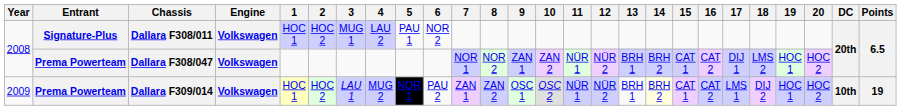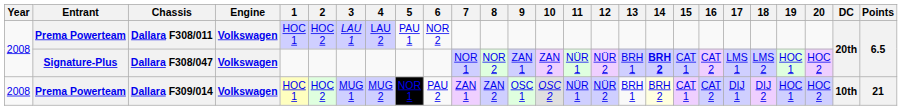 <table class="wikitable" style="text-align:center; font-size:85%">
 <tr>
 <th>Year</th>
 <th>Entrant</th>
 <th>Chassis</th>
 <th>Engine</th>
 <th>1</th>
 <th>2</th>
 <th>3</th>
 <th>4</th>
 <th>5</th>
 <th>6</th>
 <th>7</th>
 <th>8</th>
 <th>9</th>
 <th>10</th>
 <th>11</th>
 <th>12</th>
 <th>13</th>
 <th>14</th>
 <th>15</th>
 <th>16</th>
 <th>17</th>
 <th>18</th>
 <th>19</th>
 <th>20</th>
 <th>DC</th>
 <th>Points</th>
 </tr>
 <tr>
 <td rowspan=2><a href='#'>2008</a></td>
-<th nowrap><a href='#'>Signature-Plus</a></th>
+<th nowrap><a href='#'>Prema Powerteam</a></th>
 <th nowrap><a href='#'>Dallara</a>  F308/011</th>
 <th><a href='#'>Volkswagen</a></th>
 <td style="background:#CFCFFF;"><a href='#'>HOC<br>1</a><br></td>
 <td style="background:#CFCFFF;"><a href='#'>HOC<br>2</a><br></td>
-<td style="background:#CFCFFF;"><a href='#'>MUG<br>1</a><br></td>
+<td style="background:#CFCFFF;"><em><a href='#'>LAU<br>1</a></em><br></td>
 <td style="background:#CFCFFF;"><a href='#'>LAU<br>2</a><br></td>
 <td><a href='#'>PAU<br>1</a></td>
 <td><a href='#'>NOR<br>2</a><br></td>
 <td></td>
 <td></td>
 <td></td>
 <td></td>
 <td></td>
 <td></td>
 <td></td>
 <td></td>
 <td></td>
 <td></td>
 <td></td>
 <td></td>
 <td></td>
 <td></td>
 <th rowspan=2>20th</th>
 <th rowspan=2>6.5</th>
 </tr>
 <tr>
-<th nowrap><a href='#'>Prema Powerteam</a></th>
+<th nowrap><a href='#'>Signature-Plus</a></th>
 <th nowrap><a href='#'>Dallara</a> F308/047</th>
 <th><a href='#'>Volkswagen</a></th>
 <td></td>
 <td></td>
 <td></td>
 <td></td>
 <td></td>
 <td></td>
 <td style="background:#CFCFFF;"><a href='#'>NOR<br>1</a><br></td>
 <td style="background:#DFFFDF;"><a href='#'>NOR<br>2</a><br></td>
 <td style="background:#CFCFFF;"><a href='#'>ZAN<br>1</a><br></td>
 <td style="background:#EFCFFF;"><a href='#'>ZAN<br>2</a><br></td>
 <td style="background:#DFFFDF;"><a href='#'>NÜR<br>1</a><br></td>
 <td style="background:#EFCFFF;"><a href='#'>NÜR<br>2</a><br></td>
 <td style="background:#CFCFFF;"><a href='#'>BRH<br>1</a><br></td>
-<td style="background:#CFCFFF;"><a href='#'>BRH<br>2</a><br></td>
+<td style="background:#CFCFFF;"><strong><a href='#'>BRH<br>2</a><br></strong></td>
 <td style="background:#CFCFFF;"><a href='#'>CAT<br>1</a><br></td>
 <td style="background:#EFCFFF;"><a href='#'>CAT<br>2</a><br></td>
-<td style="background:#CFCFFF;"><a href='#'>DIJ<br>1</a><br></td>
+<td style="background:#CFCFFF;"><a href='#'>LMS<br>1</a><br></td>
 <td style="background:#CFCFFF;"><a href='#'>LMS<br>2</a><br></td>
 <td style="background:#DFFFDF;"><a href='#'>HOC<br>1</a><br></td>
 <td style="background:#EFCFFF;"><a href='#'>HOC<br>2</a><br></td>
 </tr>
 <tr>
-<td><a href='#'>2009</a></td>
+<td><a href='#'>2008</a></td>
 <th nowrap><a href='#'>Prema Powerteam</a></th>
 <th nowrap><a href='#'>Dallara</a> F309/014</th>
 <th><a href='#'>Volkswagen</a></th>
 <td style="background:#FFFFBF;"><a href='#'>HOC<br>1</a><br></td>
 <td style="background:#DFFFDF;"><a href='#'>HOC<br>2</a><br></td>
-<td style="background:#CFCFFF;"><em><a href='#'>LAU<br>1</a></em><br></td>
+<td style="background:#CFCFFF;"><a href='#'>MUG<br>1</a><br></td>
 <td style="background:#CFCFFF;"><a href='#'>MUG<br>2</a><br></td>
 <td style="background:#000000; color:white"><a href='#'><span>NOR<br>1</span></a><br></td>
 <td><a href='#'>PAU<br>2</a></td>
 <td style="background:#EFCFFF;"><a href='#'>ZAN<br>1</a><br></td>
 <td style="background:#CFCFFF;"><a href='#'>ZAN<br>2</a><br></td>
 <td style="background:#DFFFDF;"><a href='#'>OSC<br>1</a><br></td>
 <td style="background:#DFDFDF;"><em><a href='#'>OSC<br>2</a></em><br></td>
 <td style="background:#CFCFFF;"><a href='#'>NÜR<br>1</a><br></td>
 <td style="background:#CFCFFF;"><a href='#'>NÜR<br>2</a><br></td>
 <td><a href='#'>BRH<br>1</a></td>
 <td style="background: lightyellow;"><a href='#'>BRH<br>2</a></td>
 <td style="background:#EFCFFF;"><a href='#'>CAT<br>1</a><br></td>
 <td style="background:#CFCFFF;"><a href='#'>CAT<br>2</a><br></td>
-<td style="background:#CFCFFF;"><a href='#'>LMS<br>1</a><br></td>
+<td style="background:#CFCFFF;"><a href='#'>DIJ<br>1</a><br></td>
 <td style="background:#EFCFFF;"><a href='#'>DIJ<br>2</a><br></td>
 <td style="background:#CFCFFF;"><a href='#'>HOC<br>1</a><br></td>
 <td style="background:#CFCFFF;"><a href='#'>HOC<br>2</a><br></td>
 <th>10th</th>
-<th>19</th>
+<th>21</th>
 </tr>
 </table>
